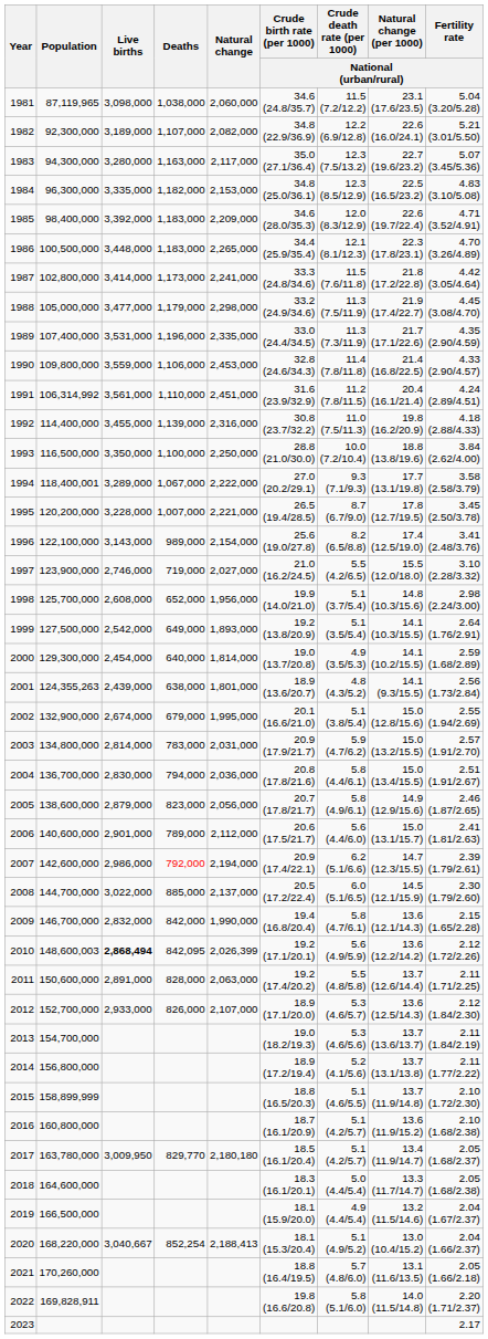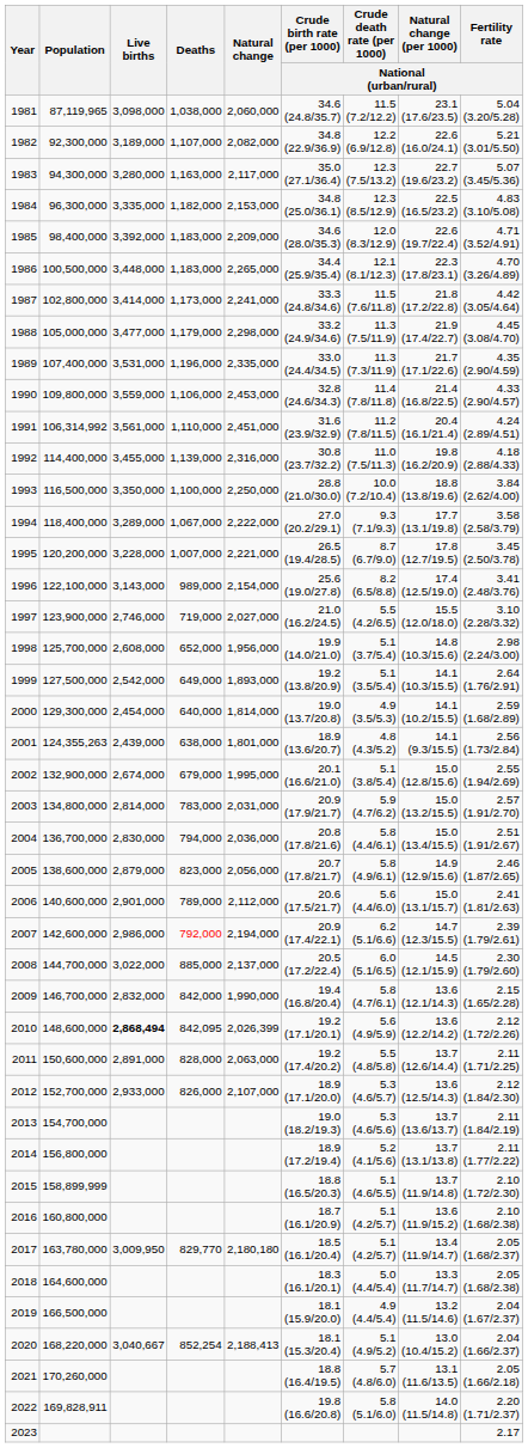 <table class="wikitable sortable" style="text-align: right;">
 <tr>
 <th style="width:30pt;" rowspan=2>Year</th>
 <th style="width:50pt;" rowspan=2>Population</th>
 <th style="width:50pt;" rowspan=2>Live births</th>
 <th style="width:50pt;" rowspan=2>Deaths</th>
 <th style="width:50pt;" rowspan=2>Natural change</th>
 <th style="width:50pt;">Crude birth rate (per 1000)</th>
 <th style="width:50pt;">Crude death rate (per 1000)</th>
 <th style="width:50pt;">Natural change (per 1000)</th>
 <th style="width:50pt;">Fertility rate</th>
 </tr>
 <tr>
 <th colspan=4>National<br>(urban/rural)</th>
 </tr>
 <tr>
 <td>1981</td>
 <td style="text-align:right;">87,119,965</td>
 <td style="text-align:right;">3,098,000</td>
 <td style="text-align:right;">1,038,000</td>
 <td style="text-align:right;">2,060,000</td>
 <td style="text-align:right;">34.6 (24.8/35.7)</td>
 <td style="text-align:right;">11.5 (7.2/12.2)</td>
 <td style="text-align:right;">23.1 (17.6/23.5)</td>
 <td style="text-align:right;">5.04 (3.20/5.28)</td>
 </tr>
 <tr>
 <td>1982</td>
 <td style="text-align:right;">92,300,000</td>
 <td style="text-align:right;">3,189,000</td>
 <td style="text-align:right;">1,107,000</td>
 <td style="text-align:right;">2,082,000</td>
 <td style="text-align:right;">34.8 (22.9/36.9)</td>
 <td style="text-align:right;">12.2 (6.9/12.8)</td>
 <td style="text-align:right;">22.6 (16.0/24.1)</td>
 <td style="text-align:right;">5.21 (3.01/5.50)</td>
 </tr>
 <tr>
 <td>1983</td>
 <td style="text-align:right;">94,300,000</td>
 <td style="text-align:right;">3,280,000</td>
 <td style="text-align:right;">1,163,000</td>
 <td style="text-align:right;">2,117,000</td>
 <td style="text-align:right;">35.0 (27.1/36.4)</td>
 <td style="text-align:right;">12.3 (7.5/13.2)</td>
 <td style="text-align:right;">22.7 (19.6/23.2)</td>
 <td style="text-align:right;">5.07 (3.45/5.36)</td>
 </tr>
 <tr>
 <td>1984</td>
 <td style="text-align:right;">96,300,000</td>
 <td style="text-align:right;">3,335,000</td>
 <td style="text-align:right;">1,182,000</td>
 <td style="text-align:right;">2,153,000</td>
 <td style="text-align:right;">34.8 (25.0/36.1)</td>
 <td style="text-align:right;">12.3 (8.5/12.9)</td>
 <td style="text-align:right;">22.5 (16.5/23.2)</td>
 <td style="text-align:right;">4.83 (3.10/5.08)</td>
 </tr>
 <tr>
 <td>1985</td>
 <td style="text-align:right;">98,400,000</td>
 <td style="text-align:right;">3,392,000</td>
 <td style="text-align:right;">1,183,000</td>
 <td style="text-align:right;">2,209,000</td>
 <td style="text-align:right;">34.6 (28.0/35.3)</td>
 <td style="text-align:right;">12.0 (8.3/12.9)</td>
 <td style="text-align:right;">22.6 (19.7/22.4)</td>
 <td style="text-align:right;">4.71 (3.52/4.91)</td>
 </tr>
 <tr>
 <td>1986</td>
 <td style="text-align:right;">100,500,000</td>
 <td style="text-align:right;">3,448,000</td>
 <td style="text-align:right;">1,183,000</td>
 <td style="text-align:right;">2,265,000</td>
 <td style="text-align:right;">34.4 (25.9/35.4)</td>
 <td style="text-align:right;">12.1 (8.1/12.3)</td>
 <td style="text-align:right;">22.3 (17.8/23.1)</td>
 <td style="text-align:right;">4.70 (3.26/4.89)</td>
 </tr>
 <tr>
 <td>1987</td>
 <td style="text-align:right;">102,800,000</td>
 <td style="text-align:right;">3,414,000</td>
 <td style="text-align:right;">1,173,000</td>
 <td style="text-align:right;">2,241,000</td>
 <td style="text-align:right;">33.3 (24.8/34.6)</td>
 <td style="text-align:right;">11.5 (7.6/11.8)</td>
 <td style="text-align:right;">21.8 (17.2/22.8)</td>
 <td style="text-align:right;">4.42 (3.05/4.64)</td>
 </tr>
 <tr>
 <td>1988</td>
 <td style="text-align:right;">105,000,000</td>
 <td style="text-align:right;">3,477,000</td>
 <td style="text-align:right;">1,179,000</td>
 <td style="text-align:right;">2,298,000</td>
 <td style="text-align:right;">33.2 (24.9/34.6)</td>
 <td style="text-align:right;">11.3 (7.5/11.9)</td>
 <td style="text-align:right;">21.9 (17.4/22.7)</td>
 <td style="text-align:right;">4.45 (3.08/4.70)</td>
 </tr>
 <tr>
 <td>1989</td>
 <td style="text-align:right;">107,400,000</td>
 <td style="text-align:right;">3,531,000</td>
 <td style="text-align:right;">1,196,000</td>
 <td style="text-align:right;">2,335,000</td>
 <td style="text-align:right;">33.0 (24.4/34.5)</td>
 <td style="text-align:right;">11.3 (7.3/11.9)</td>
 <td style="text-align:right;">21.7 (17.1/22.6)</td>
 <td style="text-align:right;">4.35 (2.90/4.59)</td>
 </tr>
 <tr>
 <td>1990</td>
 <td style="text-align:right;">109,800,000</td>
 <td style="text-align:right;">3,559,000</td>
 <td style="text-align:right;">1,106,000</td>
 <td style="text-align:right;">2,453,000</td>
 <td style="text-align:right;">32.8 (24.6/34.3)</td>
 <td style="text-align:right;">11.4 (7.8/11.8)</td>
 <td style="text-align:right;">21.4 (16.8/22.5)</td>
 <td style="text-align:right;">4.33 (2.90/4.57)</td>
 </tr>
 <tr>
 <td>1991</td>
 <td style="text-align:right;">106,314,992</td>
 <td style="text-align:right;">3,561,000</td>
 <td style="text-align:right;">1,110,000</td>
 <td style="text-align:right;">2,451,000</td>
 <td style="text-align:right;">31.6 (23.9/32.9)</td>
 <td style="text-align:right;">11.2 (7.8/11.5)</td>
 <td style="text-align:right;">20.4 (16.1/21.4)</td>
 <td style="text-align:right;">4.24 (2.89/4.51)</td>
 </tr>
 <tr>
 <td>1992</td>
 <td style="text-align:right;">114,400,000</td>
 <td style="text-align:right;">3,455,000</td>
 <td style="text-align:right;">1,139,000</td>
 <td style="text-align:right;">2,316,000</td>
 <td style="text-align:right;">30.8 (23.7/32.2)</td>
 <td style="text-align:right;">11.0 (7.5/11.3)</td>
 <td style="text-align:right;">19.8 (16.2/20.9)</td>
 <td style="text-align:right;">4.18 (2.88/4.33)</td>
 </tr>
 <tr>
 <td>1993</td>
 <td style="text-align:right;">116,500,000</td>
 <td style="text-align:right;">3,350,000</td>
 <td style="text-align:right;">1,100,000</td>
 <td style="text-align:right;">2,250,000</td>
 <td style="text-align:right;">28.8 (21.0/30.0)</td>
 <td style="text-align:right;">10.0 (7.2/10.4)</td>
 <td style="text-align:right;">18.8 (13.8/19.6)</td>
 <td style="text-align:right;">3.84 (2.62/4.00)</td>
 </tr>
 <tr>
 <td>1994</td>
-<td style="text-align:right;">118,400,001</td>
+<td style="text-align:right;">118,400,000</td>
 <td style="text-align:right;">3,289,000</td>
 <td style="text-align:right;">1,067,000</td>
 <td style="text-align:right;">2,222,000</td>
 <td style="text-align:right;">27.0 (20.2/29.1)</td>
 <td style="text-align:right;">9.3 (7.1/9.3)</td>
 <td style="text-align:right;">17.7 (13.1/19.8)</td>
 <td style="text-align:right;">3.58 (2.58/3.79)</td>
 </tr>
 <tr>
 <td>1995</td>
 <td style="text-align:right;">120,200,000</td>
 <td style="text-align:right;">3,228,000</td>
 <td style="text-align:right;">1,007,000</td>
 <td style="text-align:right;">2,221,000</td>
 <td style="text-align:right;">26.5 (19.4/28.5)</td>
 <td style="text-align:right;">8.7 (6.7/9.0)</td>
 <td style="text-align:right;">17.8 (12.7/19.5)</td>
 <td style="text-align:right;">3.45 (2.50/3.78)</td>
 </tr>
 <tr>
 <td>1996</td>
 <td style="text-align:right;">122,100,000</td>
 <td style="text-align:right;">3,143,000</td>
 <td style="text-align:right;">989,000</td>
 <td style="text-align:right;">2,154,000</td>
 <td style="text-align:right;">25.6 (19.0/27.8)</td>
 <td style="text-align:right;">8.2 (6.5/8.8)</td>
 <td style="text-align:right;">17.4 (12.5/19.0)</td>
 <td style="text-align:right;">3.41 (2.48/3.76)</td>
 </tr>
 <tr>
 <td>1997</td>
 <td style="text-align:right;">123,900,000</td>
 <td style="text-align:right;">2,746,000</td>
 <td style="text-align:right;">719,000</td>
 <td style="text-align:right;">2,027,000</td>
 <td style="text-align:right;">21.0 (16.2/24.5)</td>
 <td style="text-align:right;">5.5 (4.2/6.5)</td>
 <td style="text-align:right;">15.5 (12.0/18.0)</td>
 <td style="text-align:right;">3.10 (2.28/3.32)</td>
 </tr>
 <tr>
 <td>1998</td>
 <td style="text-align:right;">125,700,000</td>
 <td style="text-align:right;">2,608,000</td>
 <td style="text-align:right;">652,000</td>
 <td style="text-align:right;">1,956,000</td>
 <td style="text-align:right;">19.9 (14.0/21.0)</td>
 <td style="text-align:right;">5.1 (3.7/5.4)</td>
 <td style="text-align:right;">14.8 (10.3/15.6)</td>
 <td style="text-align:right;">2.98 (2.24/3.00)</td>
 </tr>
 <tr>
 <td>1999</td>
 <td style="text-align:right;">127,500,000</td>
 <td style="text-align:right;">2,542,000</td>
 <td style="text-align:right;">649,000</td>
 <td style="text-align:right;">1,893,000</td>
 <td style="text-align:right;">19.2 (13.8/20.9)</td>
 <td style="text-align:right;">5.1 (3.5/5.4)</td>
 <td style="text-align:right;">14.1 (10.3/15.5)</td>
 <td style="text-align:right;">2.64 (1.76/2.91)</td>
 </tr>
 <tr>
 <td>2000</td>
 <td style="text-align:right;">129,300,000</td>
 <td style="text-align:right;">2,454,000</td>
 <td style="text-align:right;">640,000</td>
 <td style="text-align:right;">1,814,000</td>
 <td style="text-align:right;">19.0 (13.7/20.8)</td>
 <td style="text-align:right;">4.9 (3.5/5.3)</td>
 <td style="text-align:right;">14.1 (10.2/15.5)</td>
 <td style="text-align:right;">2.59 (1.68/2.89)</td>
 </tr>
 <tr>
 <td>2001</td>
 <td style="text-align:right;">124,355,263</td>
 <td style="text-align:right;">2,439,000</td>
 <td style="text-align:right;">638,000</td>
 <td style="text-align:right;">1,801,000</td>
 <td style="text-align:right;">18.9 (13.6/20.7)</td>
 <td style="text-align:right;">4.8 (4.3/5.2)</td>
 <td style="text-align:right;">14.1 (9.3/15.5)</td>
 <td style="text-align:right;">2.56 (1.73/2.84)</td>
 </tr>
 <tr>
 <td>2002</td>
 <td style="text-align:right;">132,900,000</td>
 <td style="text-align:right;">2,674,000</td>
 <td style="text-align:right;">679,000</td>
 <td style="text-align:right;">1,995,000</td>
 <td style="text-align:right;">20.1 (16.6/21.0)</td>
 <td style="text-align:right;">5.1 (3.8/5.4)</td>
 <td style="text-align:right;">15.0 (12.8/15.6)</td>
 <td style="text-align:right;">2.55 (1.94/2.69)</td>
 </tr>
 <tr>
 <td>2003</td>
 <td style="text-align:right;">134,800,000</td>
 <td style="text-align:right;">2,814,000</td>
 <td style="text-align:right;">783,000</td>
 <td style="text-align:right;">2,031,000</td>
 <td style="text-align:right;">20.9 (17.9/21.7)</td>
 <td style="text-align:right;">5.9 (4.7/6.2)</td>
 <td style="text-align:right;">15.0 (13.2/15.5)</td>
 <td style="text-align:right;">2.57 (1.91/2.70)</td>
 </tr>
 <tr>
 <td>2004</td>
 <td style="text-align:right;">136,700,000</td>
 <td style="text-align:right;">2,830,000</td>
 <td style="text-align:right;">794,000</td>
 <td style="text-align:right;">2,036,000</td>
 <td style="text-align:right;">20.8 (17.8/21.6)</td>
 <td style="text-align:right;">5.8 (4.4/6.1)</td>
 <td style="text-align:right;">15.0 (13.4/15.5)</td>
 <td style="text-align:right;">2.51 (1.91/2.67)</td>
 </tr>
 <tr>
 <td>2005</td>
 <td style="text-align:right;">138,600,000</td>
 <td style="text-align:right;">2,879,000</td>
 <td style="text-align:right;">823,000</td>
 <td style="text-align:right;">2,056,000</td>
 <td style="text-align:right;">20.7 (17.8/21.7)</td>
 <td style="text-align:right;">5.8 (4.9/6.1)</td>
 <td style="text-align:right;">14.9 (12.9/15.6)</td>
 <td style="text-align:right;">2.46 (1.87/2.65)</td>
 </tr>
 <tr>
 <td>2006</td>
 <td style="text-align:right;">140,600,000</td>
 <td style="text-align:right;">2,901,000</td>
 <td style="text-align:right;">789,000</td>
 <td style="text-align:right;">2,112,000</td>
 <td style="text-align:right;">20.6 (17.5/21.7)</td>
 <td style="text-align:right;">5.6 (4.4/6.0)</td>
 <td style="text-align:right;">15.0 (13.1/15.7)</td>
 <td style="text-align:right;">2.41 (1.81/2.63)</td>
 </tr>
 <tr>
 <td>2007</td>
 <td style="text-align:right;">142,600,000</td>
 <td style="text-align:right;">2,986,000</td>
 <td style="color:red;">792,000</td>
 <td style="text-align:right;">2,194,000</td>
 <td style="text-align:right;">20.9 (17.4/22.1)</td>
 <td style="text-align:right;">6.2 (5.1/6.6)</td>
 <td style="text-align:right;">14.7 (12.3/15.5)</td>
 <td style="text-align:right;">2.39 (1.79/2.61)</td>
 </tr>
 <tr>
 <td>2008</td>
 <td style="text-align:right;">144,700,000</td>
 <td style="text-align:right;">3,022,000</td>
 <td style="text-align:right;">885,000</td>
 <td style="text-align:right;">2,137,000</td>
 <td style="text-align:right;">20.5 (17.2/22.4)</td>
 <td style="text-align:right;">6.0 (5.1/6.5)</td>
 <td style="text-align:right;">14.5 (12.1/15.9)</td>
 <td style="text-align:right;">2.30 (1.79/2.60)</td>
 </tr>
 <tr>
 <td>2009</td>
 <td style="text-align:right;">146,700,000</td>
 <td style="text-align:right;">2,832,000</td>
 <td style="text-align:right;">842,000</td>
 <td style="text-align:right;">1,990,000</td>
 <td style="text-align:right;">19.4 (16.8/20.4)</td>
 <td style="text-align:right;">5.8 (4.7/6.1)</td>
 <td style="text-align:right;">13.6 (12.1/14.3)</td>
 <td style="text-align:right;">2.15 (1.65/2.28)</td>
 </tr>
 <tr>
 <td>2010</td>
-<td style="text-align:right;">148,600,003</td>
+<td style="text-align:right;">148,600,000</td>
 <td style="text-align:right;"><strong>2,868,494</strong></td>
 <td style="text-align:right;">842,095</td>
 <td style="text-align:right;">2,026,399</td>
 <td style="text-align:right;">19.2 (17.1/20.1)</td>
 <td style="text-align:right;">5.6 (4.9/5.9)</td>
 <td style="text-align:right;">13.6 (12.2/14.2)</td>
 <td style="text-align:right;">2.12 (1.72/2.26)</td>
 </tr>
 <tr>
 <td>2011</td>
 <td style="text-align:right;">150,600,000</td>
 <td style="text-align:right;">2,891,000</td>
 <td style="text-align:right;">828,000</td>
 <td style="text-align:right;">2,063,000</td>
 <td style="text-align:right;">19.2 (17.4/20.2)</td>
 <td style="text-align:right;">5.5 (4.8/5.8)</td>
 <td style="text-align:right;">13.7 (12.6/14.4)</td>
 <td style="text-align:right;">2.11 (1.71/2.25)</td>
 </tr>
 <tr>
 <td>2012</td>
 <td style="text-align:right;">152,700,000</td>
 <td style="text-align:right;">2,933,000</td>
 <td style="text-align:right;">826,000</td>
 <td style="text-align:right;">2,107,000</td>
 <td style="text-align:right;">18.9 (17.1/20.0)</td>
 <td style="text-align:right;">5.3 (4.6/5.7)</td>
 <td style="text-align:right;">13.6 (12.5/14.3)</td>
 <td style="text-align:right;">2.12 (1.84/2.30)</td>
 </tr>
 <tr>
 <td>2013</td>
 <td style="text-align:right;">154,700,000</td>
 <td style="text-align:right;"></td>
 <td style="text-align:right;"></td>
 <td style="text-align:right;"></td>
 <td style="text-align:right;">19.0 (18.2/19.3)</td>
 <td style="text-align:right;">5.3 (4.6/5.6)</td>
 <td style="text-align:right;">13.7 (13.6/13.7)</td>
 <td style="text-align:right;">2.11 (1.84/2.19)</td>
 </tr>
 <tr>
 <td>2014</td>
 <td style="text-align:right;">156,800,000</td>
 <td style="text-align:right;"></td>
 <td style="text-align:right;"></td>
 <td style="text-align:right;"></td>
 <td style="text-align:right;">18.9 (17.2/19.4)</td>
 <td style="text-align:right;">5.2 (4.1/5.6)</td>
 <td style="text-align:right;">13.7 (13.1/13.8)</td>
 <td style="text-align:right;">2.11 (1.77/2.22)</td>
 </tr>
 <tr>
 <td>2015</td>
 <td style="text-align:right;">158,899,999</td>
 <td style="text-align:right;"></td>
 <td style="text-align:right;"></td>
 <td style="text-align:right;"></td>
 <td style="text-align:right;">18.8 (16.5/20.3)</td>
 <td style="text-align:right;">5.1 (4.6/5.5)</td>
 <td style="text-align:right;">13.7 (11.9/14.8)</td>
 <td style="text-align:right;">2.10 (1.72/2.30)</td>
 </tr>
 <tr>
 <td>2016</td>
 <td style="text-align:right;">160,800,000</td>
 <td style="text-align:right;"></td>
 <td style="text-align:right;"></td>
 <td style="text-align:right;"></td>
 <td style="text-align:right;">18.7 (16.1/20.9)</td>
 <td style="text-align:right;">5.1 (4.2/5.7)</td>
 <td style="text-align:right;">13.6 (11.9/15.2)</td>
 <td style="text-align:right;">2.10 (1.68/2.38)</td>
 </tr>
 <tr>
 <td>2017</td>
 <td style="text-align:right;">163,780,000</td>
 <td style="text-align:right;">3,009,950</td>
 <td style="text-align:right;">829,770</td>
 <td style="text-align:right;">2,180,180</td>
 <td style="text-align:right;">18.5 (16.1/20.4)</td>
 <td style="text-align:right;">5.1 (4.2/5.7)</td>
 <td style="text-align:right;">13.4 (11.9/14.7)</td>
 <td style="text-align:right;">2.05 (1.68/2.37)</td>
 </tr>
 <tr>
 <td>2018</td>
 <td style="text-align:right;">164,600,000</td>
 <td style="text-align:right;"></td>
 <td style="text-align:right;"></td>
 <td style="text-align:right;"></td>
 <td style="text-align:right;">18.3 (16.1/20.1)</td>
 <td style="text-align:right;">5.0 (4.4/5.4)</td>
 <td style="text-align:right;">13.3 (11.7/14.7)</td>
 <td style="text-align:right;">2.05 (1.68/2.38)</td>
 </tr>
 <tr>
 <td>2019</td>
 <td style="text-align:right;">166,500,000</td>
 <td style="text-align:right;"></td>
 <td style="text-align:right;"></td>
 <td style="text-align:right;"></td>
 <td style="text-align:right;">18.1 (15.9/20.0)</td>
 <td style="text-align:right;">4.9 (4.4/5.4)</td>
 <td style="text-align:right;">13.2 (11.5/14.6)</td>
 <td style="text-align:right;">2.04 (1.67/2.37)</td>
 </tr>
 <tr>
 <td>2020</td>
 <td style="text-align:right;">168,220,000</td>
 <td style="text-align:right;">3,040,667</td>
 <td style="text-align:right;">852,254</td>
 <td style="text-align:right;">2,188,413</td>
 <td style="text-align:right;">18.1 (15.3/20.4)</td>
 <td style="text-align:right;">5.1 (4.9/5.2)</td>
 <td style="text-align:right;">13.0 (10.4/15.2)</td>
 <td style="text-align:right;">2.04 (1.66/2.37)</td>
 </tr>
 <tr>
 <td>2021</td>
 <td style="text-align:right;">170,260,000</td>
 <td style="text-align:right;"></td>
 <td style="text-align:right;"></td>
 <td style="text-align:right;"></td>
 <td style="text-align:right;">18.8 (16.4/19.5)</td>
 <td style="text-align:right;">5.7 (4.8/6.0)</td>
 <td style="text-align:right;">13.1 (11.6/13.5)</td>
 <td style="text-align:right;">2.05 (1.66/2.18)</td>
 </tr>
 <tr>
 <td>2022</td>
 <td style="text-align:right;">169,828,911</td>
 <td style="text-align:right;"></td>
 <td style="text-align:right;"></td>
 <td style="text-align:right;"></td>
 <td style="text-align:right;">19.8 (16.6/20.8)</td>
 <td style="text-align:right;">5.8 (5.1/6.0)</td>
 <td style="text-align:right;">14.0 (11.5/14.8)</td>
 <td style="text-align:right;">2.20 (1.71/2.37)</td>
 </tr>
 <tr>
 <td>2023</td>
 <td></td>
 <td></td>
 <td></td>
 <td></td>
 <td></td>
 <td></td>
 <td></td>
 <td>2.17</td>
 </tr>
 </table>
